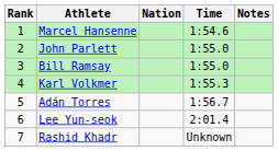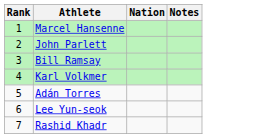 <table class="wikitable sortable" style="text-align:center">
 <tr>
 <th>Rank</th>
 <th>Athlete</th>
 <th>Nation</th>
-<th>Time</th>
 <th>Notes</th>
 </tr>
 <tr bgcolor=bbf3bb>
 <td>1</td>
 <td align=left><a href='#'>Marcel Hansenne</a></td>
 <td align=left></td>
-<td>1:54.6</td>
 <td></td>
 </tr>
 <tr bgcolor=bbf3bb>
 <td>2</td>
 <td align=left><a href='#'>John Parlett</a></td>
 <td align=left></td>
-<td>1:55.0</td>
 <td></td>
 </tr>
 <tr bgcolor=bbf3bb>
 <td>3</td>
 <td align=left><a href='#'>Bill Ramsay</a></td>
 <td align=left></td>
-<td>1:55.0</td>
 <td></td>
 </tr>
 <tr bgcolor=bbf3bb>
 <td>4</td>
 <td align=left><a href='#'>Karl Volkmer</a></td>
 <td align=left></td>
-<td>1:55.3</td>
 <td></td>
 </tr>
 <tr>
 <td>5</td>
 <td align=left><a href='#'>Adán Torres</a></td>
 <td align=left></td>
-<td>1:56.7</td>
 <td></td>
 </tr>
 <tr>
 <td>6</td>
 <td align=left><a href='#'>Lee Yun-seok</a></td>
 <td align=left></td>
-<td>2:01.4</td>
 <td></td>
 </tr>
 <tr>
 <td>7</td>
 <td align=left><a href='#'>Rashid Khadr</a></td>
 <td align=left></td>
-<td data-sort-value=3:00.0>Unknown</td>
 <td></td>
 </tr>
 </table>
